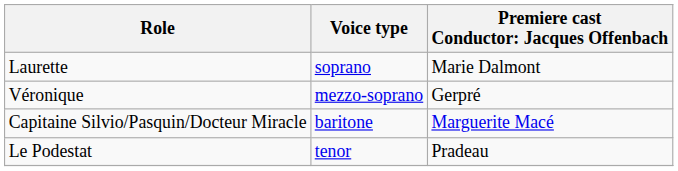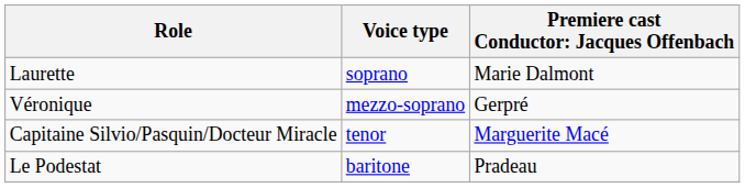 <table class="wikitable">
 <tr>
 <th>Role</th>
 <th>Voice type</th>
 <th>Premiere cast<br>Conductor: Jacques Offenbach</th>
 </tr>
 <tr>
 <td>Laurette</td>
 <td><a href='#'>soprano</a></td>
 <td>Marie Dalmont</td>
 </tr>
 <tr>
 <td>Véronique</td>
 <td><a href='#'>mezzo-soprano</a></td>
 <td>Gerpré</td>
 </tr>
 <tr>
 <td>Capitaine Silvio/Pasquin/Docteur Miracle</td>
-<td><a href='#'>baritone</a></td>
+<td><a href='#'>tenor</a></td>
 <td><a href='#'>Marguerite Macé</a></td>
 </tr>
 <tr>
 <td>Le Podestat</td>
-<td><a href='#'>tenor</a></td>
+<td><a href='#'>baritone</a></td>
 <td>Pradeau</td>
 </tr>
 <tr>
 </tr>
 </table>
